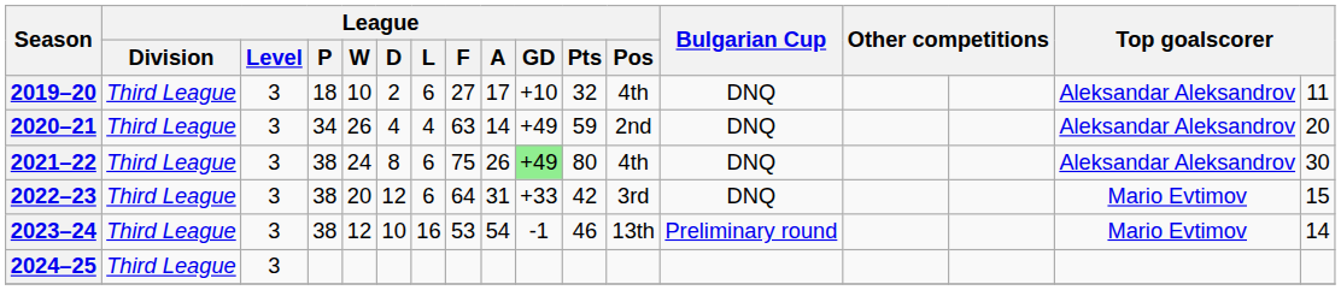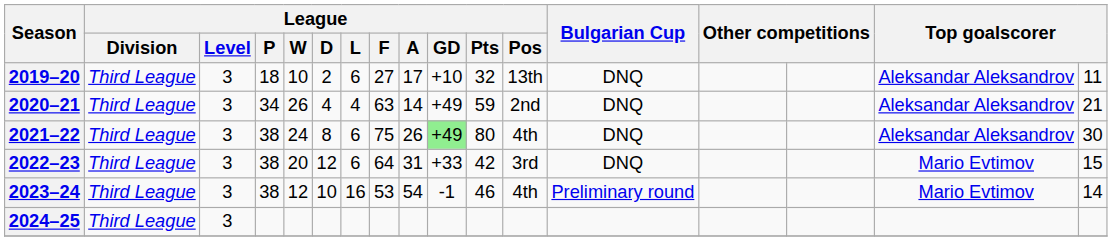 <table class="wikitable plainrowheaders sortable" style="text-align: center">
 <tr>
 <th rowspan=2>Season</th>
 <th colspan=11>League</th>
 <th rowspan=2><a href='#'>Bulgarian Cup</a><br></th>
 <th rowspan=2 colspan=2>Other competitions</th>
 <th rowspan=2 colspan=2>Top goalscorer</th>
 </tr>
 <tr>
 <th scope=col>Division</th>
 <th scope=col><a href='#'>Level</a></th>
 <th scope=col>P</th>
 <th scope=col>W</th>
 <th scope=col>D</th>
 <th scope=col>L</th>
 <th scope=col>F</th>
 <th scope=col>A</th>
 <th scope=col>GD</th>
 <th scope=col>Pts</th>
 <th scope=col data-sort-type="number">Pos</th>
 </tr>
 <tr>
 <th scope=row rowspan=1><a href='#'>2019–20</a></th>
 <td rowspan=1><em><a href='#'>Third League</a></em></td>
 <td rowspan=1>3</td>
 <td rowspan=1>18</td>
 <td rowspan=1>10</td>
 <td rowspan=1>2</td>
 <td rowspan=1>6</td>
 <td rowspan=1>27</td>
 <td rowspan=1>17</td>
 <td rowspan=1>+10</td>
 <td rowspan=1>32</td>
-<td rowspan=1>4th</td>
+<td rowspan=1>13th</td>
 <td rowspan=1>DNQ</td>
 <td rowspan=1></td>
 <td rowspan=1></td>
 <td rowspan=1> <a href='#'>Aleksandar Aleksandrov</a></td>
 <td rowspan=1>11</td>
 </tr>
 <tr>
 <th scope=row rowspan=1><a href='#'>2020–21</a></th>
 <td rowspan=1><em><a href='#'>Third League</a></em></td>
 <td rowspan=1>3</td>
 <td rowspan=1>34</td>
 <td rowspan=1>26</td>
 <td rowspan=1>4</td>
 <td rowspan=1>4</td>
 <td rowspan=1>63</td>
 <td rowspan=1>14</td>
 <td rowspan=1>+49</td>
 <td rowspan=1>59</td>
 <td rowspan=1>2nd</td>
 <td rowspan=1>DNQ</td>
 <td rowspan=1></td>
 <td rowspan=1></td>
 <td rowspan=1> <a href='#'>Aleksandar Aleksandrov</a></td>
-<td rowspan=1>20</td>
+<td rowspan=1>21</td>
 </tr>
 <tr>
 <th scope=row rowspan=1><a href='#'>2021–22</a></th>
 <td rowspan=1><em><a href='#'>Third League</a></em></td>
 <td rowspan=1>3</td>
 <td rowspan=1>38</td>
 <td rowspan=1>24</td>
 <td rowspan=1>8</td>
 <td rowspan=1>6</td>
 <td rowspan=1>75</td>
 <td rowspan=1>26</td>
 <td rowspan=1 style="background: lightgreen;">+49</td>
 <td rowspan=1>80</td>
 <td rowspan=1>4th</td>
 <td rowspan=1>DNQ</td>
 <td rowspan=1></td>
 <td rowspan=1></td>
 <td rowspan=1> <a href='#'>Aleksandar Aleksandrov</a></td>
 <td rowspan=1>30</td>
 </tr>
 <tr>
 <th scope=row rowspan=1><a href='#'>2022–23</a></th>
 <td rowspan=1><em><a href='#'>Third League</a></em></td>
 <td rowspan=1>3</td>
 <td rowspan=1>38</td>
 <td rowspan=1>20</td>
 <td rowspan=1>12</td>
 <td rowspan=1>6</td>
 <td rowspan=1>64</td>
 <td rowspan=1>31</td>
 <td rowspan=1>+33</td>
 <td rowspan=1>42</td>
 <td rowspan=1>3rd</td>
 <td rowspan=1>DNQ</td>
 <td rowspan=1></td>
 <td rowspan=1></td>
 <td rowspan=1> <a href='#'>Mario Evtimov</a></td>
 <td rowspan=1>15</td>
 </tr>
 <tr>
 <th scope=row rowspan=1><a href='#'>2023–24</a></th>
 <td rowspan=1><em><a href='#'>Third League</a></em></td>
 <td rowspan=1>3</td>
 <td rowspan=1>38</td>
 <td rowspan=1>12</td>
 <td rowspan=1>10</td>
 <td rowspan=1>16</td>
 <td rowspan=1>53</td>
 <td rowspan=1>54</td>
 <td rowspan=1>-1</td>
 <td rowspan=1>46</td>
-<td rowspan=1>13th</td>
+<td rowspan=1>4th</td>
 <td rowspan=1><a href='#'>Preliminary round</a></td>
 <td rowspan=1></td>
 <td rowspan=1></td>
 <td rowspan=1> <a href='#'>Mario Evtimov</a></td>
 <td rowspan=1>14</td>
 </tr>
 <tr>
 <th scope=row rowspan=1><a href='#'>2024–25</a></th>
 <td rowspan=1><em><a href='#'>Third League</a></em></td>
 <td rowspan=1>3</td>
 <td rowspan=1></td>
 <td rowspan=1></td>
 <td rowspan=1></td>
 <td rowspan=1></td>
 <td rowspan=1></td>
 <td rowspan=1></td>
 <td rowspan=1></td>
 <td rowspan=1></td>
 <td rowspan=1></td>
 <td rowspan=1></td>
 <td rowspan=1></td>
 <td rowspan=1></td>
 <td rowspan=1></td>
 <td rowspan=1></td>
 </tr>
 <tr>
 </tr>
 </table>
